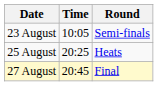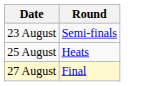 <table class="wikitable">
 <tr>
 <th>Date</th>
-<th>Time</th>
 <th>Round</th>
 </tr>
 <tr>
 <td>23 August</td>
-<td>10:05</td>
 <td><a href='#'>Semi-finals</a></td>
 </tr>
 <tr>
 <td>25 August</td>
-<td>20:25</td>
 <td><a href='#'>Heats</a></td>
 </tr>
 <tr style=background:lemonchiffon>
 <td>27 August</td>
-<td>20:45</td>
 <td><a href='#'>Final</a></td>
 </tr>
 </table>
